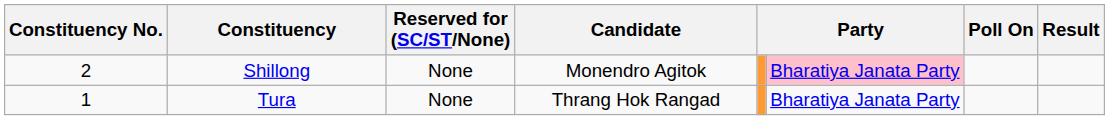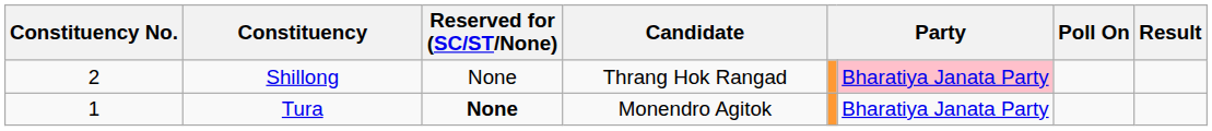 <table class="wikitable sortable" style="text-align:center">
 <tr>
 <th>Constituency No.</th>
 <th style="width:180px;">Constituency</th>
 <th>Reserved for<br>(<a href='#'>SC/ST</a>/None)</th>
 <th style="width:200px;">Candidate</th>
 <th colspan="2">Party</th>
 <th>Poll On</th>
 <th>Result</th>
 </tr>
 <tr>
 <td style="text-align:center;">2</td>
 <td><a href='#'>Shillong</a></td>
 <td>None</td>
-<td>Monendro Agitok</td>
+<td>Thrang Hok Rangad</td>
 <td bgcolor=#FF9933></td>
 <td style="background: pink;"><a href='#'>Bharatiya Janata Party</a></td>
 <td></td>
 <td></td>
 </tr>
 <tr>
 <td style="text-align:center;">1</td>
 <td><a href='#'>Tura</a></td>
-<td>None</td>
-<td>Thrang Hok Rangad</td>
+<td><strong>None</strong></td>
+<td>Monendro Agitok</td>
 <td bgcolor=#FF9933></td>
 <td><a href='#'>Bharatiya Janata Party</a></td>
 <td></td>
 <td></td>
 </tr>
 </table>
